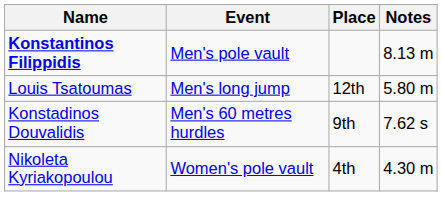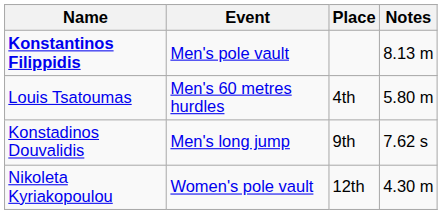 <table class="wikitable sortable">
 <tr>
 <th width=150>Name</th>
 <th width=150>Event</th>
 <th>Place</th>
 <th>Notes</th>
 </tr>
 <tr>
 <td><strong><a href='#'>Konstantinos Filippidis</a></strong></td>
 <td><a href='#'>Men's pole vault</a></td>
 <td></td>
 <td>8.13 m</td>
 </tr>
 <tr>
 <td><a href='#'>Louis Tsatoumas</a></td>
-<td><a href='#'>Men's long jump</a></td>
-<td>12th</td>
+<td><a href='#'>Men's 60 metres hurdles</a></td>
+<td>4th</td>
 <td>5.80 m </td>
 </tr>
 <tr>
 <td><a href='#'>Konstadinos Douvalidis</a></td>
-<td><a href='#'>Men's 60 metres hurdles</a></td>
+<td><a href='#'>Men's long jump</a></td>
 <td>9th</td>
 <td>7.62 s</td>
 </tr>
 <tr>
 <td><a href='#'>Nikoleta Kyriakopoulou</a></td>
 <td><a href='#'>Women's pole vault</a></td>
-<td>4th</td>
+<td>12th</td>
 <td>4.30 m</td>
 </tr>
 </table>
